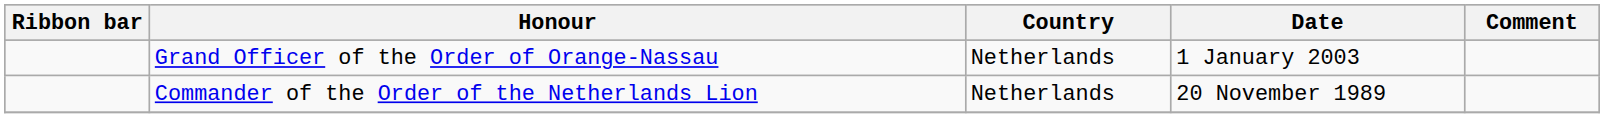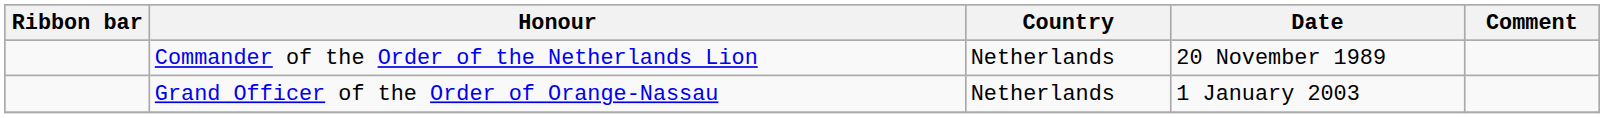 <table class="wikitable" style="width:60%;">
 <tr>
 <th style="width:80px;">Ribbon bar</th>
 <th>Honour</th>
 <th>Country</th>
 <th>Date</th>
 <th>Comment</th>
 </tr>
 <tr>
 <td></td>
+<td><a href='#'>Commander</a> of the <a href='#'>Order of the Netherlands Lion</a></td>
+<td>Netherlands</td>
+<td>20 November 1989</td>
+<td></td>
+</tr>
+<tr>
+<td></td>
 <td><a href='#'>Grand Officer</a> of the <a href='#'>Order of Orange-Nassau</a></td>
 <td>Netherlands</td>
 <td>1 January 2003</td>
 <td></td>
 </tr>
 <tr>
-<td></td>
-<td><a href='#'>Commander</a> of the <a href='#'>Order of the Netherlands Lion</a></td>
-<td>Netherlands</td>
-<td>20 November 1989</td>
-<td></td>
-</tr>
-<tr>
 </tr>
 </table>
